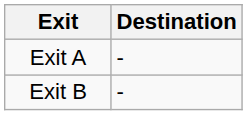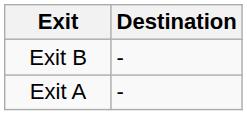 <table class="wikitable">
 <tr>
 <th style="width:70px">Exit</th>
 <th>Destination</th>
 </tr>
 <tr>
+<td align="center">Exit B</td>
+<td>-</td>
+</tr>
+<tr>
 <td align="center">Exit A</td>
 <td>-</td>
 </tr>
-<tr>
-<td align="center">Exit B</td>
-<td>-</td>
-</tr>
 </table>
